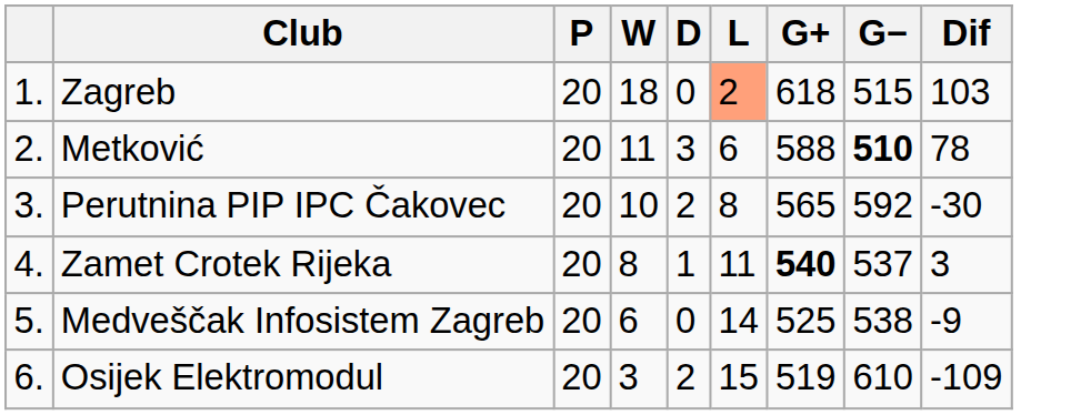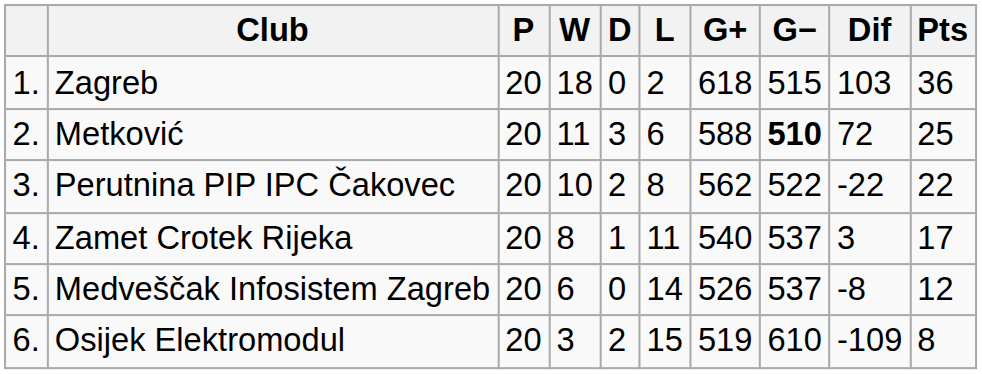 <table class="wikitable sortable">
 <tr>
 <th></th>
 <th>Club</th>
 <th>P</th>
 <th>W</th>
 <th>D</th>
 <th>L</th>
 <th>G+</th>
 <th>G−</th>
 <th>Dif</th>
+<th>Pts</th>
 </tr>
 <tr>
 <td>1.</td>
 <td>Zagreb</td>
 <td>20</td>
 <td>18</td>
 <td>0</td>
-<td style="background: lightsalmon;">2</td>
+<td>2</td>
 <td>618</td>
 <td>515</td>
 <td>103</td>
+<td>36</td>
 </tr>
 <tr>
 <td>2.</td>
 <td>Metković</td>
 <td>20</td>
 <td>11</td>
 <td>3</td>
 <td>6</td>
 <td>588</td>
 <td><strong>510</strong></td>
-<td>78</td>
+<td>72</td>
+<td>25</td>
 </tr>
 <tr>
 <td>3.</td>
 <td>Perutnina PIP IPC Čakovec</td>
 <td>20</td>
 <td>10</td>
 <td>2</td>
 <td>8</td>
-<td>565</td>
-<td>592</td>
-<td>-30</td>
+<td>562</td>
+<td>522</td>
+<td>-22</td>
+<td>22</td>
 </tr>
 <tr>
 <td>4.</td>
 <td>Zamet Crotek Rijeka</td>
 <td>20</td>
 <td>8</td>
 <td>1</td>
 <td>11</td>
-<td><strong>540</strong></td>
+<td>540</td>
 <td>537</td>
 <td>3</td>
+<td>17</td>
 </tr>
 <tr>
 <td>5.</td>
 <td>Medveščak Infosistem Zagreb</td>
 <td>20</td>
 <td>6</td>
 <td>0</td>
 <td>14</td>
-<td>525</td>
-<td>538</td>
-<td>-9</td>
+<td>526</td>
+<td>537</td>
+<td>-8</td>
+<td>12</td>
 </tr>
 <tr>
 <td>6.</td>
 <td>Osijek Elektromodul</td>
 <td>20</td>
 <td>3</td>
 <td>2</td>
 <td>15</td>
 <td>519</td>
 <td>610</td>
 <td>-109</td>
+<td>8</td>
 </tr>
 </table>
